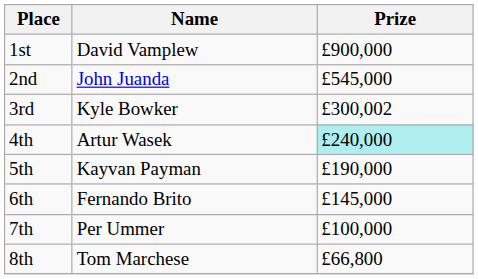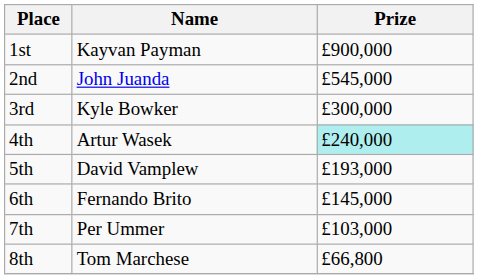 <table class="wikitable">
 <tr>
 <th width="50">Place</th>
 <th width="200">Name</th>
 <th width="125">Prize</th>
 </tr>
 <tr>
 <td>1st</td>
-<td> David Vamplew</td>
+<td> Kayvan Payman</td>
 <td>£900,000</td>
 </tr>
 <tr>
 <td>2nd</td>
 <td> <a href='#'>John Juanda</a></td>
 <td>£545,000</td>
 </tr>
 <tr>
 <td>3rd</td>
 <td> Kyle Bowker</td>
-<td>£300,002</td>
+<td>£300,000</td>
 </tr>
 <tr>
 <td>4th</td>
 <td> Artur Wasek</td>
 <td style="background: paleturquoise;">£240,000</td>
 </tr>
 <tr>
 <td>5th</td>
-<td> Kayvan Payman</td>
-<td>£190,000</td>
+<td> David Vamplew</td>
+<td>£193,000</td>
 </tr>
 <tr>
 <td>6th</td>
 <td> Fernando Brito</td>
 <td>£145,000</td>
 </tr>
 <tr>
 <td>7th</td>
 <td> Per Ummer</td>
-<td>£100,000</td>
+<td>£103,000</td>
 </tr>
 <tr>
 <td>8th</td>
 <td> Tom Marchese</td>
 <td>£66,800</td>
 </tr>
 <tr>
 </tr>
 </table>
